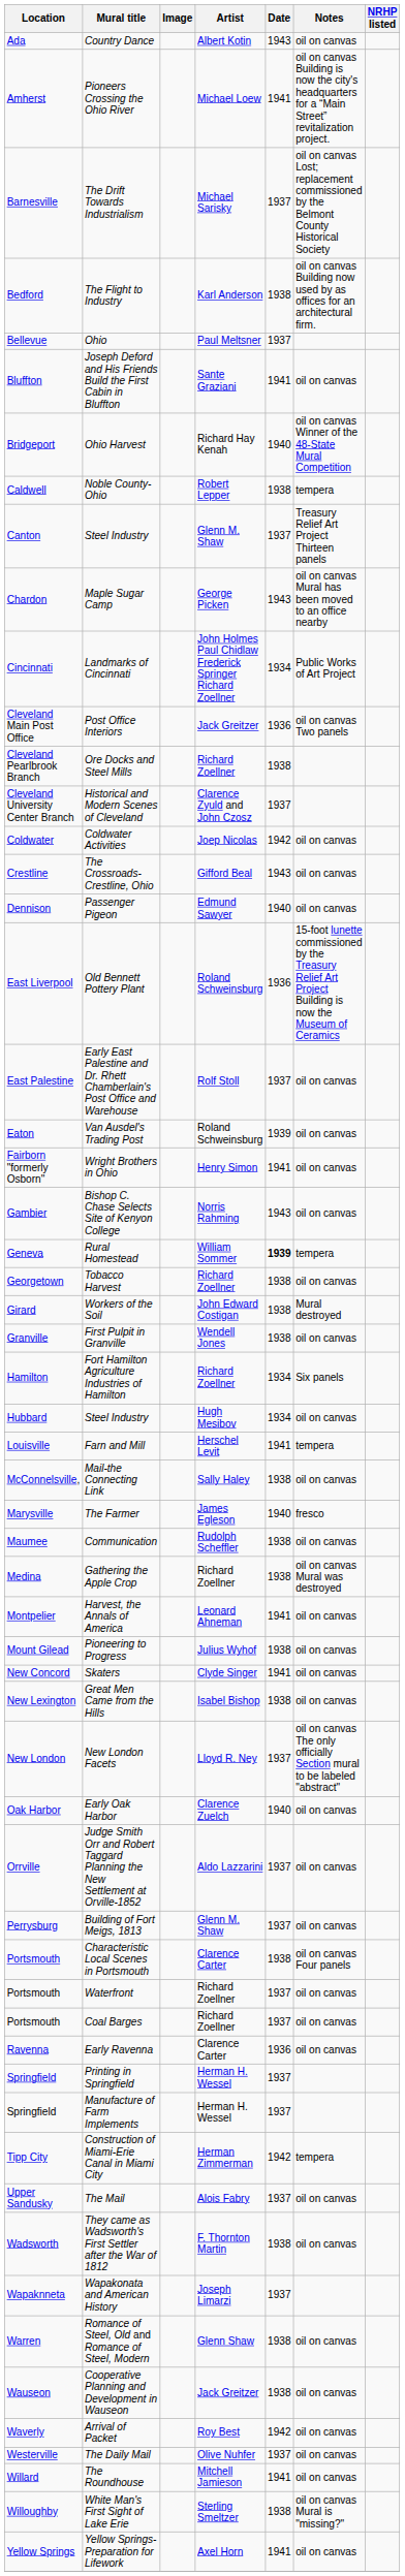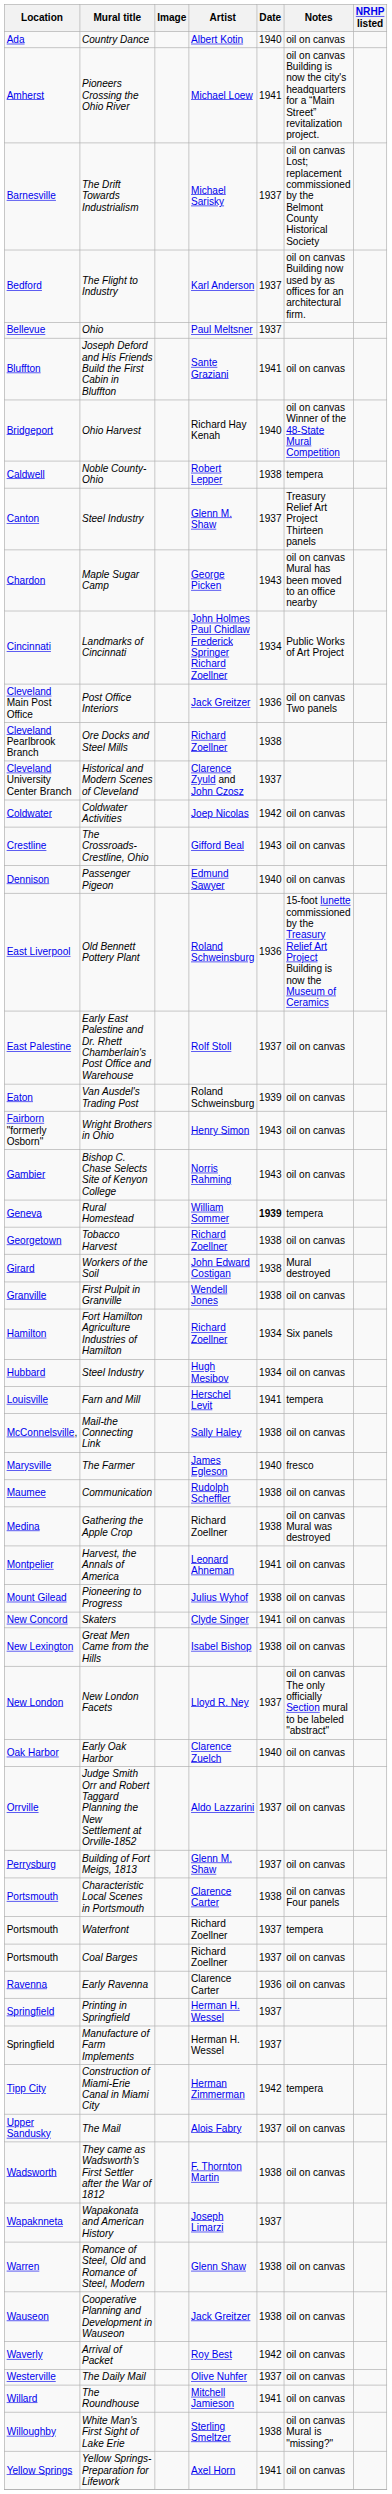 <table class="wikitable sortable">
 <tr>
 <th>Location</th>
 <th>Mural title</th>
 <th>Image</th>
 <th>Artist</th>
 <th>Date</th>
 <th>Notes</th>
 <th><a href='#'>NRHP</a><br>listed</th>
 </tr>
 <tr>
 <td><a href='#'>Ada</a></td>
 <td><em>Country Dance</em></td>
 <td></td>
 <td><a href='#'>Albert Kotin</a></td>
-<td>1943</td>
+<td>1940</td>
 <td>oil on canvas</td>
 <td></td>
 </tr>
 <tr>
 <td><a href='#'>Amherst</a></td>
 <td><em>Pioneers Crossing the Ohio River</em></td>
 <td></td>
 <td><a href='#'>Michael Loew</a></td>
 <td>1941</td>
 <td>oil on canvas<br> Building is now the city's headquarters for a “Main Street” revitalization project.</td>
 <td></td>
 </tr>
 <tr>
 <td><a href='#'>Barnesville</a></td>
 <td><em>The Drift Towards Industrialism</em></td>
 <td></td>
 <td><a href='#'>Michael Sarisky</a></td>
 <td>1937</td>
 <td>oil on canvas<br>Lost; replacement commissioned by the Belmont County Historical Society</td>
 <td></td>
 </tr>
 <tr>
 <td><a href='#'>Bedford</a></td>
 <td><em>The Flight to Industry</em></td>
 <td></td>
 <td><a href='#'>Karl Anderson</a></td>
-<td>1938</td>
+<td>1937</td>
 <td>oil on canvas<br> Building now used by as offices for an architectural firm.</td>
 <td></td>
 </tr>
 <tr>
 <td><a href='#'>Bellevue</a></td>
 <td><em>Ohio</em></td>
 <td></td>
 <td><a href='#'>Paul Meltsner</a></td>
 <td>1937</td>
 <td></td>
 <td></td>
 </tr>
 <tr>
 <td><a href='#'>Bluffton</a></td>
 <td><em>Joseph Deford and His Friends Build the First Cabin in Bluffton</em></td>
 <td></td>
 <td><a href='#'>Sante Graziani</a></td>
 <td>1941</td>
 <td>oil on canvas</td>
 <td></td>
 </tr>
 <tr>
 <td><a href='#'>Bridgeport</a></td>
 <td><em>Ohio Harvest</em></td>
 <td></td>
 <td>Richard Hay Kenah</td>
 <td>1940</td>
 <td>oil on canvas<br>Winner of the <a href='#'>48-State Mural Competition</a></td>
 <td></td>
 </tr>
 <tr>
 <td><a href='#'>Caldwell</a></td>
 <td><em>Noble County-Ohio</em></td>
 <td></td>
 <td><a href='#'>Robert Lepper</a></td>
 <td>1938</td>
 <td>tempera</td>
 <td></td>
 </tr>
 <tr>
 <td><a href='#'>Canton</a></td>
 <td><em>Steel Industry</em></td>
 <td></td>
 <td><a href='#'>Glenn M. Shaw</a></td>
 <td>1937</td>
 <td>Treasury Relief Art Project<br>Thirteen panels</td>
 <td></td>
 </tr>
 <tr>
 <td><a href='#'>Chardon</a></td>
 <td><em>Maple Sugar Camp</em></td>
 <td></td>
 <td><a href='#'>George Picken</a></td>
 <td>1943</td>
 <td>oil on canvas<br>Mural has been moved to an office nearby</td>
 <td></td>
 </tr>
 <tr>
 <td><a href='#'>Cincinnati</a></td>
 <td><em>Landmarks of Cincinnati</em></td>
 <td></td>
 <td><a href='#'>John Holmes</a><br> <a href='#'>Paul Chidlaw</a><br><a href='#'>Frederick Springer</a><br><a href='#'>Richard Zoellner</a></td>
 <td>1934</td>
 <td>Public Works of Art Project</td>
 <td></td>
 </tr>
 <tr>
 <td><a href='#'>Cleveland</a><br>Main Post Office</td>
 <td><em>Post Office Interiors</em></td>
 <td></td>
 <td><a href='#'>Jack Greitzer</a></td>
 <td>1936</td>
 <td>oil on canvas<br>Two panels</td>
 <td></td>
 </tr>
 <tr>
 <td><a href='#'>Cleveland</a><br>Pearlbrook Branch</td>
 <td><em>Ore Docks and Steel Mills</em></td>
 <td></td>
 <td><a href='#'>Richard Zoellner</a></td>
 <td>1938</td>
 <td></td>
 <td></td>
 </tr>
 <tr>
 <td><a href='#'>Cleveland</a><br>University Center Branch</td>
 <td><em>Historical and Modern Scenes of Cleveland</em></td>
 <td></td>
 <td><a href='#'>Clarence Zyuld</a> and <br><a href='#'>John Czosz</a></td>
 <td>1937</td>
 <td></td>
 <td></td>
 </tr>
 <tr>
 <td><a href='#'>Coldwater</a></td>
 <td><em>Coldwater Activities</em></td>
 <td></td>
 <td><a href='#'>Joep Nicolas</a></td>
 <td>1942</td>
 <td>oil on canvas</td>
 <td></td>
 </tr>
 <tr>
 <td><a href='#'>Crestline</a></td>
 <td><em>The Crossroads-Crestline, Ohio</em></td>
 <td></td>
 <td><a href='#'>Gifford Beal</a></td>
 <td>1943</td>
 <td>oil on canvas</td>
 <td></td>
 </tr>
 <tr>
 <td><a href='#'>Dennison</a></td>
 <td><em>Passenger Pigeon</em></td>
 <td></td>
 <td><a href='#'>Edmund Sawyer</a></td>
 <td>1940</td>
 <td>oil on canvas</td>
 <td></td>
 </tr>
 <tr>
 <td><a href='#'>East Liverpool</a></td>
 <td><em>Old Bennett Pottery Plant</em></td>
 <td></td>
 <td><a href='#'>Roland Schweinsburg</a></td>
 <td>1936</td>
 <td>15-foot <a href='#'>lunette</a> commissioned by the <a href='#'>Treasury Relief Art Project</a><br>Building is now the <a href='#'>Museum of Ceramics</a></td>
 <td></td>
 </tr>
 <tr>
 <td><a href='#'>East Palestine</a></td>
 <td><em>Early East Palestine and Dr. Rhett Chamberlain's Post Office and Warehouse</em></td>
 <td></td>
 <td><a href='#'>Rolf Stoll</a></td>
 <td>1937</td>
 <td>oil on canvas</td>
 <td></td>
 </tr>
 <tr>
 <td><a href='#'>Eaton</a></td>
 <td><em>Van Ausdel's Trading Post</em></td>
 <td></td>
 <td>Roland Schweinsburg</td>
 <td>1939</td>
 <td>oil on canvas</td>
 <td></td>
 </tr>
 <tr>
 <td><a href='#'>Fairborn</a> <br> "formerly Osborn"</td>
 <td><em>Wright Brothers in Ohio</em></td>
 <td></td>
 <td><a href='#'>Henry Simon</a></td>
-<td>1941</td>
+<td>1943</td>
 <td>oil on canvas</td>
 <td></td>
 </tr>
 <tr>
 <td><a href='#'>Gambier</a></td>
 <td><em>Bishop C. Chase Selects Site of Kenyon College</em></td>
 <td></td>
 <td><a href='#'>Norris Rahming</a></td>
 <td>1943</td>
 <td>oil on canvas</td>
 <td></td>
 </tr>
 <tr>
 <td><a href='#'>Geneva</a></td>
 <td><em>Rural Homestead</em></td>
 <td></td>
 <td><a href='#'>William Sommer</a></td>
 <td><strong>1939</strong></td>
 <td>tempera</td>
 <td></td>
 </tr>
 <tr>
 <td><a href='#'>Georgetown</a></td>
 <td><em>Tobacco Harvest</em></td>
 <td></td>
 <td><a href='#'>Richard Zoellner</a></td>
 <td>1938</td>
 <td>oil on canvas</td>
 <td></td>
 </tr>
 <tr>
 <td><a href='#'>Girard</a></td>
 <td><em>Workers of the Soil</em></td>
 <td></td>
 <td><a href='#'>John Edward Costigan</a></td>
 <td>1938</td>
 <td>Mural destroyed</td>
 <td></td>
 </tr>
 <tr>
 <td><a href='#'>Granville</a></td>
 <td><em>First Pulpit in Granville</em></td>
 <td></td>
 <td><a href='#'>Wendell Jones</a></td>
 <td>1938</td>
 <td>oil on canvas</td>
 <td></td>
 </tr>
 <tr>
 <td><a href='#'>Hamilton</a></td>
 <td><em>Fort Hamilton</em><br><em>Agriculture</em><br><em>Industries of Hamilton</em></td>
 <td></td>
 <td><a href='#'>Richard Zoellner</a></td>
 <td>1934</td>
 <td>Six panels</td>
 <td></td>
 </tr>
 <tr>
 <td><a href='#'>Hubbard</a></td>
 <td><em>Steel Industry</em></td>
 <td></td>
 <td><a href='#'>Hugh Mesibov</a></td>
 <td>1934</td>
 <td>oil on canvas</td>
 <td></td>
 </tr>
 <tr>
 <td><a href='#'>Louisville</a></td>
 <td><em>Farn and Mill</em></td>
 <td></td>
 <td><a href='#'>Herschel Levit</a></td>
 <td>1941</td>
 <td>tempera</td>
 <td></td>
 </tr>
 <tr>
 <td><a href='#'>McConnelsville</a>,</td>
 <td><em>Mail-the Connecting Link</em></td>
 <td></td>
 <td><a href='#'>Sally Haley</a></td>
 <td>1938</td>
 <td>oil on canvas</td>
 <td></td>
 </tr>
 <tr>
 <td><a href='#'>Marysville</a></td>
 <td><em>The Farmer</em></td>
 <td></td>
 <td><a href='#'>James Egleson</a></td>
 <td>1940</td>
 <td>fresco</td>
 <td></td>
 </tr>
 <tr>
 <td><a href='#'>Maumee</a></td>
 <td><em>Communication</em></td>
 <td></td>
 <td><a href='#'>Rudolph Scheffler</a></td>
 <td>1938</td>
 <td>oil on canvas</td>
 <td></td>
 </tr>
 <tr>
 <td><a href='#'>Medina</a></td>
 <td><em>Gathering the Apple Crop</em></td>
 <td></td>
 <td>Richard Zoellner</td>
 <td>1938</td>
 <td>oil on canvas<br>Mural was destroyed</td>
 <td></td>
 </tr>
 <tr>
 <td><a href='#'>Montpelier</a></td>
 <td><em>Harvest, the Annals of America</em></td>
 <td></td>
 <td><a href='#'>Leonard Ahneman</a></td>
 <td>1941</td>
 <td>oil on canvas</td>
 <td></td>
 </tr>
 <tr>
 <td><a href='#'>Mount Gilead</a></td>
 <td><em>Pioneering to Progress</em></td>
 <td></td>
 <td><a href='#'>Julius Wyhof</a></td>
 <td>1938</td>
 <td>oil on canvas</td>
 <td></td>
 </tr>
 <tr>
 <td><a href='#'>New Concord</a></td>
 <td><em>Skaters</em></td>
 <td></td>
 <td><a href='#'>Clyde Singer</a></td>
 <td>1941</td>
 <td>oil on canvas</td>
 <td></td>
 </tr>
 <tr>
 <td><a href='#'>New Lexington</a></td>
 <td><em>Great Men Came from the Hills</em></td>
 <td></td>
 <td><a href='#'>Isabel Bishop</a></td>
 <td>1938</td>
 <td>oil on canvas</td>
 <td></td>
 </tr>
 <tr>
 <td><a href='#'>New London</a></td>
 <td><em>New London Facets</em></td>
 <td></td>
 <td><a href='#'>Lloyd R. Ney</a></td>
 <td>1937</td>
 <td>oil on canvas<br>The only officially <a href='#'>Section</a> mural to be labeled "abstract"</td>
 <td></td>
 </tr>
 <tr>
 <td><a href='#'>Oak Harbor</a></td>
 <td><em>Early Oak Harbor</em></td>
 <td></td>
 <td><a href='#'>Clarence Zuelch</a></td>
 <td>1940</td>
 <td>oil on canvas</td>
 <td></td>
 </tr>
 <tr>
 <td><a href='#'>Orrville</a></td>
 <td><em>Judge Smith Orr and Robert Taggard Planning the New Settlement at Orville-1852</em></td>
 <td></td>
 <td><a href='#'>Aldo Lazzarini</a></td>
 <td>1937</td>
 <td>oil on canvas</td>
 <td></td>
 </tr>
 <tr>
 <td><a href='#'>Perrysburg</a></td>
 <td><em>Building of Fort Meigs, 1813</em></td>
 <td></td>
 <td><a href='#'>Glenn M. Shaw</a></td>
 <td>1937</td>
 <td>oil on canvas</td>
 <td></td>
 </tr>
 <tr>
 <td><a href='#'>Portsmouth</a></td>
 <td><em>Characteristic Local Scenes in Portsmouth</em></td>
 <td></td>
 <td><a href='#'>Clarence Carter</a></td>
 <td>1938</td>
 <td>oil on canvas<br>Four panels</td>
 <td></td>
 </tr>
 <tr>
 <td>Portsmouth</td>
 <td><em>Waterfront</em></td>
 <td></td>
 <td>Richard Zoellner</td>
 <td>1937</td>
-<td>oil on canvas</td>
+<td>tempera</td>
 <td></td>
 </tr>
 <tr>
 <td>Portsmouth</td>
 <td><em>Coal Barges</em></td>
 <td></td>
 <td>Richard Zoellner</td>
 <td>1937</td>
 <td>oil on canvas</td>
 <td></td>
 </tr>
 <tr>
 <td><a href='#'>Ravenna</a></td>
 <td><em>Early Ravenna</em></td>
 <td></td>
 <td>Clarence Carter</td>
 <td>1936</td>
 <td>oil on canvas</td>
 <td></td>
 </tr>
 <tr>
 <td><a href='#'>Springfield</a></td>
 <td><em>Printing in Springfield</em></td>
 <td></td>
 <td><a href='#'>Herman H. Wessel</a></td>
 <td>1937</td>
 <td></td>
 <td></td>
 </tr>
 <tr>
 <td>Springfield</td>
 <td><em>Manufacture of Farm Implements</em></td>
 <td></td>
 <td>Herman H. Wessel</td>
 <td>1937</td>
 <td></td>
 <td></td>
 </tr>
 <tr>
 <td><a href='#'>Tipp City</a></td>
 <td><em>Construction of Miami-Erie Canal in Miami City</em></td>
 <td></td>
 <td><a href='#'>Herman Zimmerman</a></td>
 <td>1942</td>
 <td>tempera</td>
 <td></td>
 </tr>
 <tr>
 <td><a href='#'>Upper Sandusky</a></td>
 <td><em>The Mail</em></td>
 <td></td>
 <td><a href='#'>Alois Fabry</a></td>
 <td>1937</td>
 <td>oil on canvas</td>
 <td></td>
 </tr>
 <tr>
 <td><a href='#'>Wadsworth</a></td>
 <td><em>They came as Wadsworth's First Settler after the War of 1812</em></td>
 <td></td>
 <td><a href='#'>F. Thornton Martin</a></td>
 <td>1938</td>
 <td>oil on canvas</td>
 <td></td>
 </tr>
 <tr>
 <td><a href='#'>Wapaknneta</a></td>
 <td><em>Wapakonata and American History</em></td>
 <td></td>
 <td><a href='#'>Joseph Limarzi</a></td>
 <td>1937</td>
 <td></td>
 <td></td>
 </tr>
 <tr>
 <td><a href='#'>Warren</a></td>
 <td><em>Romance of Steel, Old</em> and <br><em>Romance of Steel, Modern</em></td>
 <td></td>
 <td><a href='#'>Glenn Shaw</a></td>
 <td>1938</td>
 <td>oil on canvas</td>
 <td></td>
 </tr>
 <tr>
 <td><a href='#'>Wauseon</a></td>
 <td><em>Cooperative Planning and Development in Wauseon</em></td>
 <td></td>
 <td><a href='#'>Jack Greitzer</a></td>
 <td>1938</td>
 <td>oil on canvas</td>
 <td></td>
 </tr>
 <tr>
 <td><a href='#'>Waverly</a></td>
 <td><em>Arrival of Packet</em></td>
 <td></td>
 <td><a href='#'>Roy Best</a></td>
 <td>1942</td>
 <td>oil on canvas</td>
 <td></td>
 </tr>
 <tr>
 <td><a href='#'>Westerville</a></td>
 <td><em>The Daily Mail</em></td>
 <td></td>
 <td><a href='#'>Olive Nuhfer</a></td>
 <td>1937</td>
 <td>oil on canvas</td>
 <td></td>
 </tr>
 <tr>
 <td><a href='#'>Willard</a></td>
 <td><em>The Roundhouse</em></td>
 <td></td>
 <td><a href='#'>Mitchell Jamieson</a></td>
 <td>1941</td>
 <td>oil on canvas</td>
 <td></td>
 </tr>
 <tr>
 <td><a href='#'>Willoughby</a></td>
 <td><em>White Man's First Sight of Lake Erie</em></td>
 <td></td>
 <td><a href='#'>Sterling Smeltzer</a></td>
 <td>1938</td>
 <td>oil on canvas<br>Mural is "missing?"</td>
 <td></td>
 </tr>
 <tr>
 <td><a href='#'>Yellow Springs</a></td>
 <td><em>Yellow Springs-Preparation for Lifework</em></td>
 <td></td>
 <td><a href='#'>Axel Horn</a></td>
 <td>1941</td>
 <td>oil on canvas</td>
 <td></td>
 </tr>
 <tr>
 </tr>
 </table>
